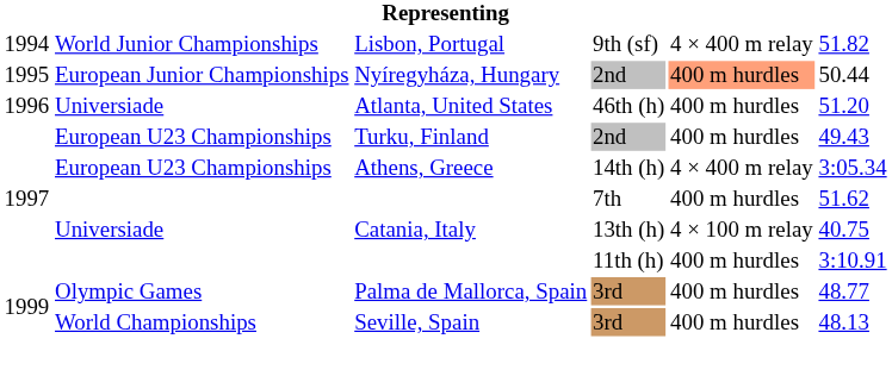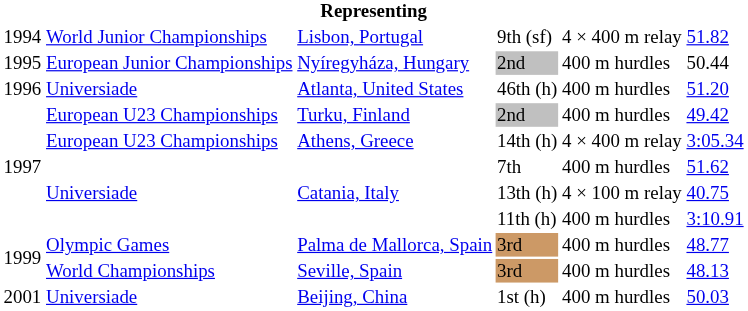 <table>
 <tr>
 <th colspan="6">Representing </th>
 </tr>
 <tr>
 <td>1994</td>
 <td><a href='#'>World Junior Championships</a></td>
 <td><a href='#'>Lisbon, Portugal</a></td>
 <td>9th (sf)</td>
 <td>4 × 400 m relay</td>
 <td><a href='#'>51.82</a></td>
 </tr>
 <tr>
 <td>1995</td>
 <td><a href='#'>European Junior Championships</a></td>
 <td><a href='#'>Nyíregyháza, Hungary</a></td>
 <td bgcolor=silver>2nd</td>
-<td style="background: lightsalmon;">400 m hurdles</td>
+<td>400 m hurdles</td>
 <td>50.44</td>
 </tr>
 <tr>
 <td>1996</td>
 <td><a href='#'>Universiade</a></td>
 <td><a href='#'>Atlanta, United States</a></td>
 <td>46th (h)</td>
 <td>400 m hurdles</td>
 <td><a href='#'>51.20</a></td>
 </tr>
 <tr>
 <td rowspan=5>1997</td>
 <td><a href='#'>European U23 Championships</a></td>
 <td><a href='#'>Turku, Finland</a></td>
 <td bgcolor=silver>2nd</td>
 <td>400 m hurdles</td>
-<td><a href='#'>49.43</a></td>
+<td><a href='#'>49.42</a></td>
 </tr>
 <tr>
 <td><a href='#'>European U23 Championships</a></td>
 <td><a href='#'>Athens, Greece</a></td>
 <td>14th (h)</td>
 <td>4 × 400 m relay</td>
 <td><a href='#'>3:05.34</a></td>
 </tr>
 <tr>
 <td rowspan=3><a href='#'>Universiade</a></td>
 <td rowspan=3><a href='#'>Catania, Italy</a></td>
 <td>7th</td>
 <td>400 m hurdles</td>
 <td><a href='#'>51.62</a></td>
 </tr>
 <tr>
 <td>13th (h)</td>
 <td>4 × 100 m relay</td>
 <td><a href='#'>40.75</a></td>
 </tr>
 <tr>
 <td>11th (h)</td>
 <td>400 m hurdles</td>
 <td><a href='#'>3:10.91</a></td>
 </tr>
 <tr>
 <td rowspan=2>1999</td>
 <td><a href='#'>Olympic Games</a></td>
 <td><a href='#'>Palma de Mallorca, Spain</a></td>
 <td bgcolor=cc9966>3rd</td>
 <td>400 m hurdles</td>
 <td><a href='#'>48.77</a></td>
 </tr>
 <tr>
 <td><a href='#'>World Championships</a></td>
 <td><a href='#'>Seville, Spain</a></td>
 <td bgcolor=cc9966>3rd</td>
 <td>400 m hurdles</td>
 <td><a href='#'>48.13</a></td>
 </tr>
+<tr>
+<td>2001</td>
+<td><a href='#'>Universiade</a></td>
+<td><a href='#'>Beijing, China</a></td>
+<td>1st (h)</td>
+<td>400 m hurdles</td>
+<td><a href='#'>50.03</a></td>
+</tr>
 </table>
